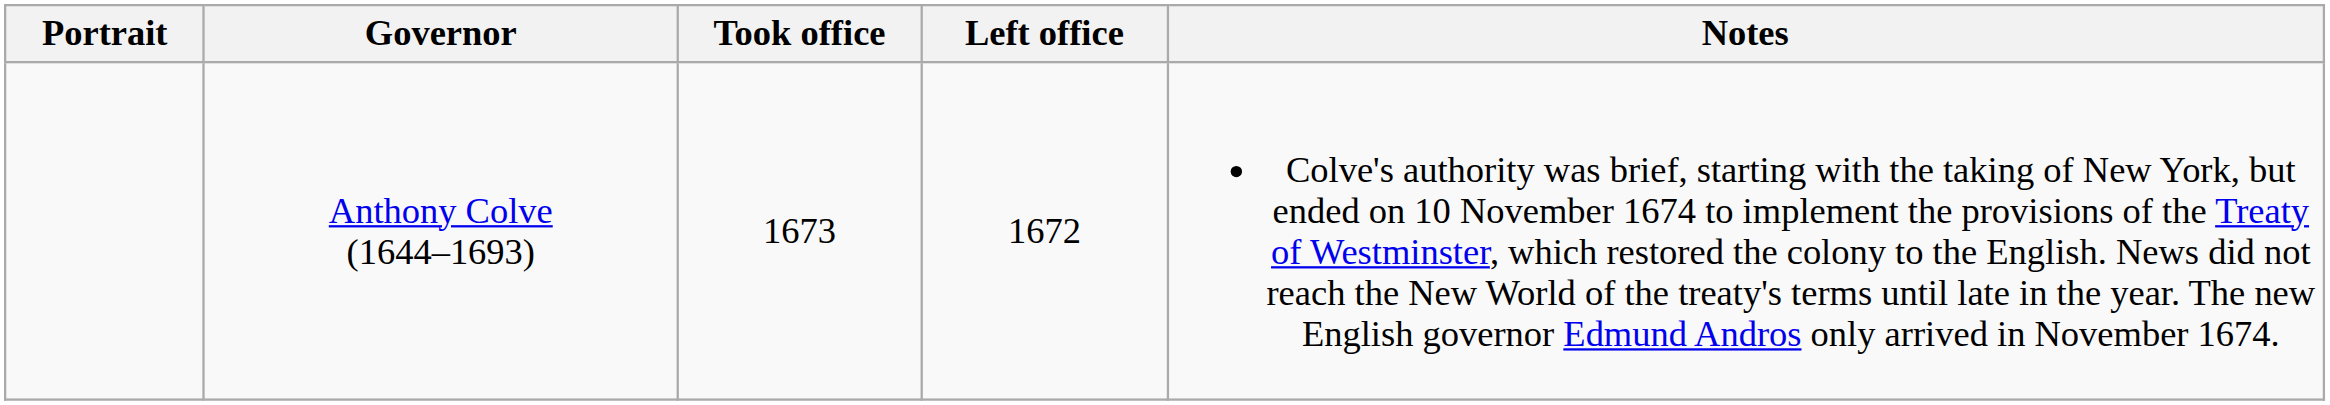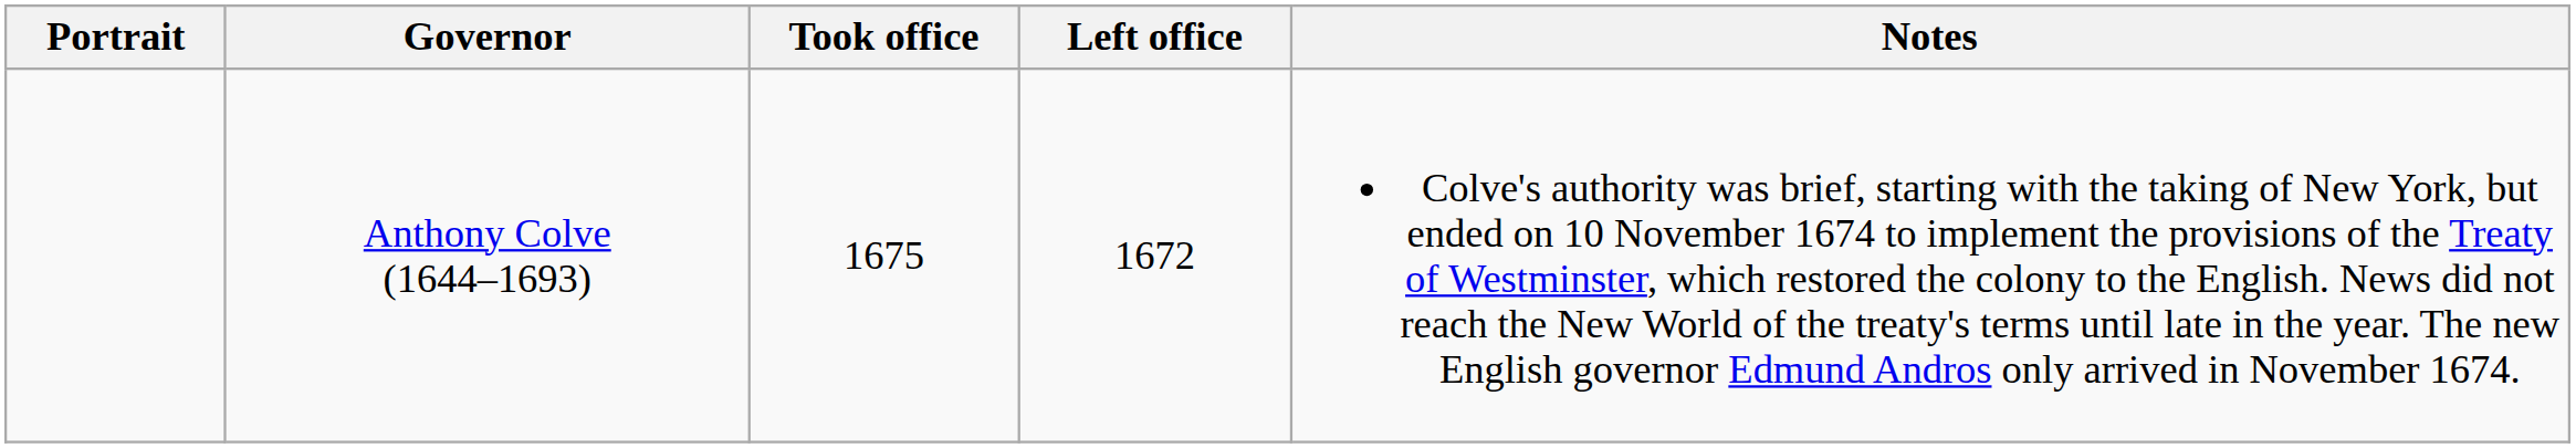 <table class="wikitable sortable" style="text-align:center">
 <tr>
 <th width=80>Portrait</th>
 <th width=200>Governor</th>
 <th width=100>Took office</th>
 <th width=100>Left office</th>
 <th width=500>Notes</th>
 </tr>
 <tr>
 <td></td>
 <td><a href='#'>Anthony Colve</a> <br>(1644–1693)</td>
-<td>1673</td>
+<td>1675</td>
 <td>1672</td>
 <td><br><ul><li>Colve's authority was brief, starting with the taking of New York, but ended on 10 November 1674 to implement the provisions of the <a href='#'>Treaty of Westminster</a>, which restored the colony to the English. News did not reach the New World of the treaty's terms until late in the year. The new English governor <a href='#'>Edmund Andros</a> only arrived in November 1674.</li></ul></td>
 </tr>
 </table>
